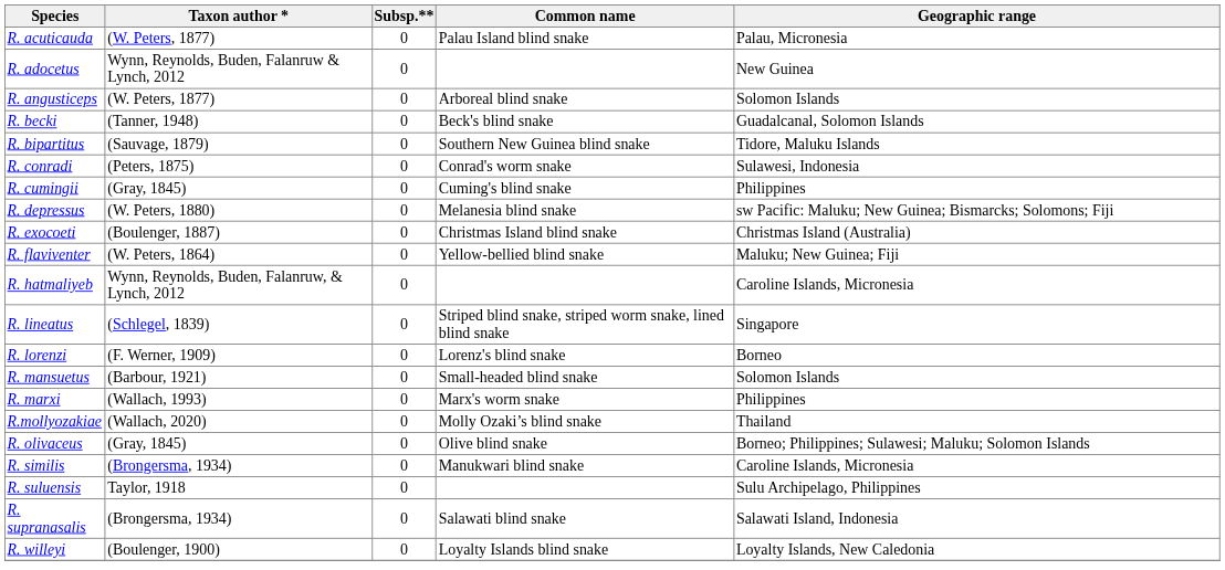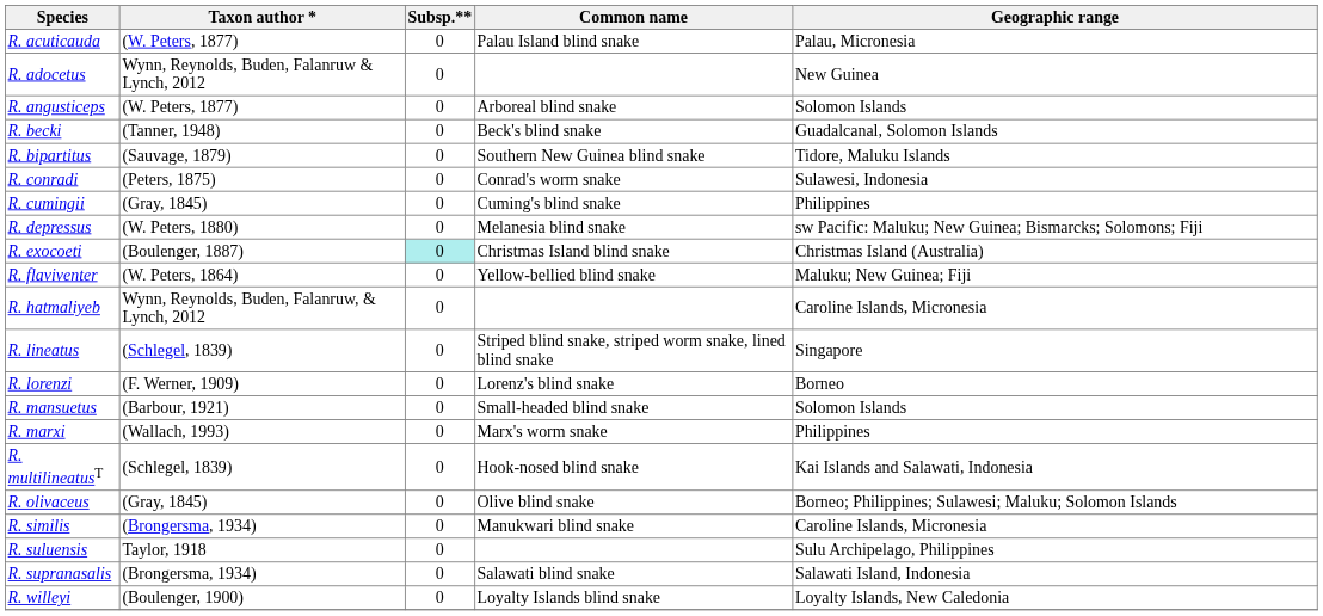 <table cellspacing=0 cellpadding=2 border=1 style="border-collapse: collapse;">
 <tr>
 <th bgcolor="#f0f0f0">Species</th>
 <th bgcolor="#f0f0f0">Taxon author *</th>
 <th bgcolor="#f0f0f0">Subsp.**</th>
 <th bgcolor="#f0f0f0">Common name</th>
 <th bgcolor="#f0f0f0">Geographic range</th>
 </tr>
 <tr>
 <td><em><a href='#'>R. acuticauda</a></em></td>
 <td>(<a href='#'>W. Peters</a>, 1877)</td>
 <td align="center">0</td>
 <td>Palau Island blind snake</td>
 <td style="width:40%">Palau, Micronesia</td>
 </tr>
 <tr>
 <td><em><a href='#'>R. adocetus</a></em></td>
 <td>Wynn, Reynolds, Buden, Falanruw & Lynch, 2012</td>
 <td align="center">0</td>
 <td></td>
 <td style="width:40%">New Guinea</td>
 </tr>
 <tr>
 <td><em><a href='#'>R. angusticeps</a></em></td>
 <td>(W. Peters, 1877)</td>
 <td align="center">0</td>
 <td>Arboreal blind snake</td>
 <td style="width:40%">Solomon Islands</td>
 </tr>
 <tr>
 <td><em><a href='#'>R. becki</a></em></td>
 <td>(Tanner, 1948)</td>
 <td align="center">0</td>
 <td>Beck's blind snake</td>
 <td style="width:40%">Guadalcanal, Solomon Islands</td>
 </tr>
 <tr>
 <td><em><a href='#'>R. bipartitus</a></em></td>
 <td>(Sauvage, 1879)</td>
 <td align="center">0</td>
 <td>Southern New Guinea blind snake</td>
 <td style="width:40%">Tidore, Maluku Islands</td>
 </tr>
 <tr>
 <td><em><a href='#'>R. conradi</a></em></td>
 <td>(Peters, 1875)</td>
 <td align="center">0</td>
 <td>Conrad's worm snake</td>
 <td style="width:40%">Sulawesi, Indonesia</td>
 </tr>
 <tr>
 <td><em><a href='#'>R. cumingii</a></em></td>
 <td>(Gray, 1845)</td>
 <td align="center">0</td>
 <td>Cuming's blind snake</td>
 <td style="width:40%">Philippines</td>
 </tr>
 <tr>
 <td><em><a href='#'>R. depressus</a></em></td>
 <td>(W. Peters, 1880)</td>
 <td align="center">0</td>
 <td>Melanesia blind snake</td>
 <td style="width:40%">sw Pacific: Maluku; New Guinea; Bismarcks; Solomons; Fiji</td>
 </tr>
 <tr>
 <td><em><a href='#'>R. exocoeti</a></em></td>
 <td>(Boulenger, 1887)</td>
-<td align="center">0</td>
+<td align="center" style="background: paleturquoise;">0</td>
 <td>Christmas Island blind snake</td>
 <td style="width:40%">Christmas Island (Australia)</td>
 </tr>
 <tr>
 <td><em><a href='#'>R. flaviventer</a></em></td>
 <td>(W. Peters, 1864)</td>
 <td align="center">0</td>
 <td>Yellow-bellied blind snake</td>
 <td style="width:40%">Maluku; New Guinea; Fiji</td>
 </tr>
 <tr>
 <td><em><a href='#'>R. hatmaliyeb</a></em></td>
 <td>Wynn, Reynolds, Buden, Falanruw, & Lynch, 2012</td>
 <td align="center">0</td>
 <td></td>
 <td style="width:40%">Caroline Islands, Micronesia</td>
 </tr>
 <tr>
 <td><em><a href='#'>R. lineatus</a></em></td>
 <td>(<a href='#'>Schlegel</a>, 1839)</td>
 <td align="center">0</td>
 <td>Striped blind snake, striped worm snake, lined blind snake</td>
 <td style="width:40%">Singapore</td>
 </tr>
 <tr>
 <td><em><a href='#'>R. lorenzi</a></em></td>
 <td>(F. Werner, 1909)</td>
 <td align="center">0</td>
 <td>Lorenz's blind snake</td>
 <td style="width:40%">Borneo</td>
 </tr>
 <tr>
 <td><em><a href='#'>R. mansuetus</a></em></td>
 <td>(Barbour, 1921)</td>
 <td align="center">0</td>
 <td>Small-headed blind snake</td>
 <td style="width:40%">Solomon Islands</td>
 </tr>
 <tr>
 <td><em><a href='#'>R. marxi</a></em></td>
 <td>(Wallach, 1993)</td>
 <td align="center">0</td>
 <td>Marx's worm snake</td>
 <td style="width:40%">Philippines</td>
 </tr>
 <tr>
-<td><em><a href='#'>R.mollyozakiae</a></em></td>
-<td>(Wallach, 2020)</td>
+<td><em><a href='#'>R. multilineatus</a></em><span><sup>T</sup></span></td>
+<td>(Schlegel, 1839)</td>
 <td align="center">0</td>
-<td>Molly Ozaki’s blind snake</td>
-<td style="width:40%">Thailand</td>
+<td>Hook-nosed blind snake</td>
+<td style="width:40%">Kai Islands and Salawati, Indonesia</td>
 </tr>
 <tr>
 <td><em><a href='#'>R. olivaceus</a></em></td>
 <td>(Gray, 1845)</td>
 <td align="center">0</td>
 <td>Olive blind snake</td>
 <td style="width:40%">Borneo; Philippines; Sulawesi; Maluku; Solomon Islands</td>
 </tr>
 <tr>
 <td><em><a href='#'>R. similis</a></em></td>
 <td>(<a href='#'>Brongersma</a>, 1934)</td>
 <td align="center">0</td>
 <td>Manukwari blind snake</td>
 <td style="width:40%">Caroline Islands, Micronesia</td>
 </tr>
 <tr>
 <td><em><a href='#'>R. suluensis</a></em></td>
 <td>Taylor, 1918</td>
 <td align="center">0</td>
 <td></td>
 <td style="width:40%">Sulu Archipelago, Philippines</td>
 </tr>
 <tr>
 <td><em><a href='#'>R. supranasalis</a></em></td>
 <td>(Brongersma, 1934)</td>
 <td align="center">0</td>
 <td>Salawati blind snake</td>
 <td style="width:40%">Salawati Island, Indonesia</td>
 </tr>
 <tr>
 <td><em><a href='#'>R. willeyi</a></em></td>
 <td>(Boulenger, 1900)</td>
 <td align="center">0</td>
 <td>Loyalty Islands blind snake</td>
 <td style="width:40%">Loyalty Islands, New Caledonia</td>
 </tr>
 <tr>
 </tr>
 </table>
